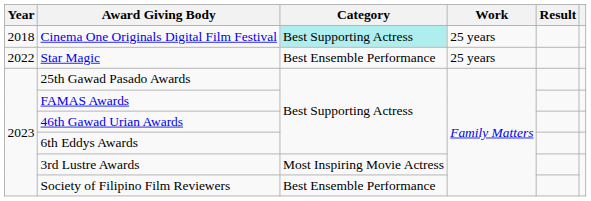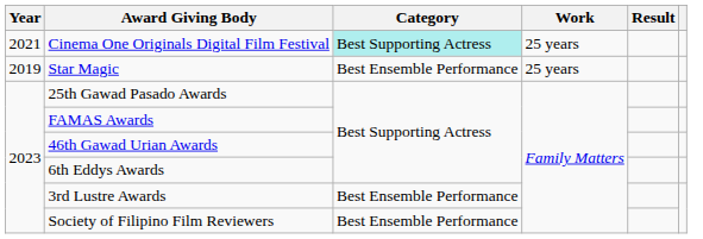 <table class="wikitable sortable">
 <tr>
 <th>Year</th>
 <th>Award Giving Body</th>
 <th>Category</th>
 <th>Work</th>
 <th>Result</th>
 <th></th>
 </tr>
 <tr>
-<td>2018</td>
+<td>2021</td>
 <td><a href='#'>Cinema One Originals Digital Film Festival</a></td>
 <td style="background: paleturquoise;">Best Supporting Actress</td>
 <td>25 years</td>
 <td></td>
 <td></td>
 </tr>
 <tr>
-<td>2022</td>
+<td>2019</td>
 <td><a href='#'>Star Magic</a></td>
 <td>Best Ensemble Performance</td>
 <td>25 years</td>
 <td></td>
 <td></td>
 </tr>
 <tr>
 <td rowspan="6">2023</td>
 <td>25th Gawad Pasado Awards</td>
 <td rowspan="4">Best Supporting Actress</td>
 <td rowspan="6"><em><a href='#'>Family Matters</a></em></td>
 <td></td>
 <td></td>
 </tr>
 <tr>
 <td><a href='#'>FAMAS Awards</a></td>
 <td></td>
 <td></td>
 </tr>
 <tr>
 <td><a href='#'>46th Gawad Urian Awards</a></td>
 <td></td>
 <td></td>
 </tr>
 <tr>
 <td>6th Eddys Awards</td>
 <td></td>
 <td></td>
 </tr>
 <tr>
 <td>3rd Lustre Awards</td>
-<td>Most Inspiring Movie Actress</td>
+<td>Best Ensemble Performance</td>
 <td></td>
 </tr>
 <tr>
 <td>Society of Filipino Film Reviewers</td>
 <td>Best Ensemble Performance</td>
 <td></td>
 </tr>
 </table>
